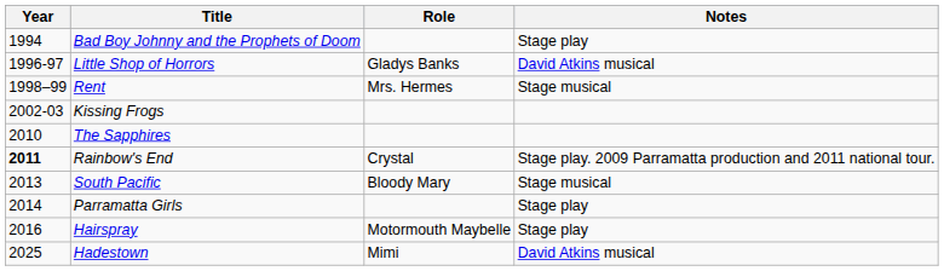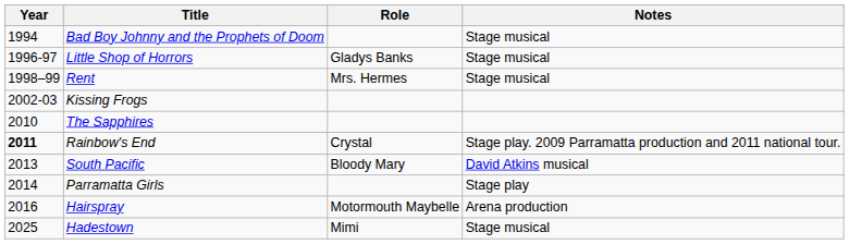 <table class="wikitable">
 <tr style="background:#b0c4de; text-align:center;">
 <th>Year</th>
 <th>Title</th>
 <th>Role</th>
 <th>Notes</th>
 </tr>
 <tr>
 <td>1994</td>
 <td><em><a href='#'>Bad Boy Johnny and the Prophets of Doom</a></em></td>
 <td></td>
-<td>Stage play</td>
+<td>Stage musical</td>
 </tr>
 <tr>
 <td>1996-97</td>
 <td><em><a href='#'>Little Shop of Horrors</a></em></td>
 <td>Gladys Banks</td>
-<td><a href='#'>David Atkins</a> musical</td>
+<td>Stage musical</td>
 </tr>
 <tr>
 <td>1998–99</td>
 <td><em><a href='#'>Rent</a></em></td>
 <td>Mrs. Hermes</td>
 <td>Stage musical</td>
 </tr>
 <tr>
 <td>2002-03</td>
 <td><em>Kissing Frogs</em></td>
 <td></td>
 <td></td>
 </tr>
 <tr>
 <td>2010</td>
 <td><em><a href='#'>The Sapphires</a></em></td>
 <td></td>
 <td></td>
 </tr>
 <tr>
 <td><strong>2011</strong></td>
 <td><em>Rainbow's End</em></td>
 <td>Crystal</td>
 <td>Stage play. 2009 Parramatta production and 2011 national tour.</td>
 </tr>
 <tr>
 <td>2013</td>
 <td><em><a href='#'>South Pacific</a></em></td>
 <td>Bloody Mary</td>
-<td>Stage musical</td>
+<td><a href='#'>David Atkins</a> musical</td>
 </tr>
 <tr>
 <td>2014</td>
 <td><em>Parramatta Girls</em></td>
 <td></td>
 <td>Stage play</td>
 </tr>
 <tr>
 <td>2016</td>
 <td><em><a href='#'>Hairspray</a></em></td>
 <td>Motormouth Maybelle</td>
-<td>Stage play</td>
+<td>Arena production</td>
 </tr>
 <tr>
 <td>2025</td>
 <td><em><a href='#'>Hadestown</a></em></td>
 <td>Mimi</td>
-<td><a href='#'>David Atkins</a> musical</td>
+<td>Stage musical</td>
 </tr>
 </table>
